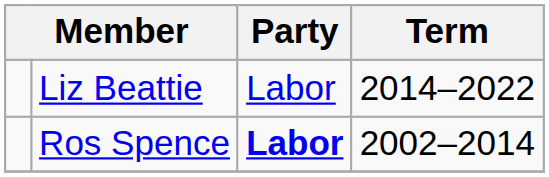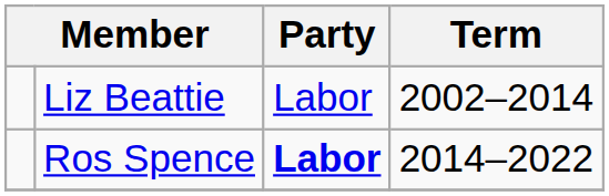 <table class="wikitable">
 <tr>
 <th colspan="2">Member</th>
 <th>Party</th>
 <th>Term</th>
 </tr>
 <tr>
 <td> </td>
 <td><a href='#'>Liz Beattie</a></td>
 <td><a href='#'>Labor</a></td>
-<td>2014–2022</td>
+<td>2002–2014</td>
 </tr>
 <tr>
 <td> </td>
 <td><a href='#'>Ros Spence</a></td>
 <td><strong><a href='#'>Labor</a></strong></td>
-<td>2002–2014</td>
+<td>2014–2022</td>
 </tr>
 <tr>
 </tr>
 </table>
